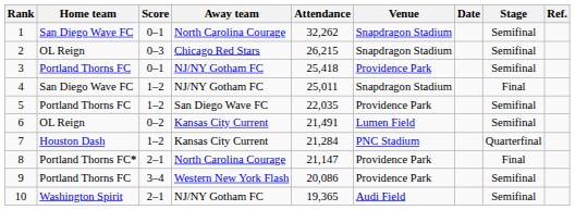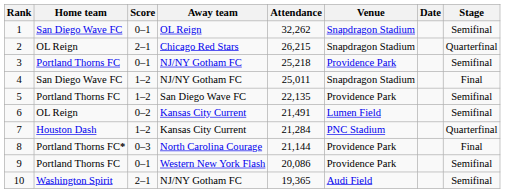 <table class="wikitable sortable">
 <tr>
 <th scope=col>Rank</th>
 <th scope=col>Home team</th>
 <th scope=col>Score</th>
 <th scope=col>Away team</th>
 <th scope=col>Attendance</th>
 <th scope=col>Venue</th>
 <th scope=col>Date</th>
 <th scope=col>Stage</th>
-<th scope=col class=unsortable>Ref.</th>
 </tr>
 <tr>
 <td align=center>1</td>
 <td><a href='#'>San Diego Wave FC</a></td>
 <td align=center>0–1</td>
-<td><a href='#'>North Carolina Courage</a></td>
+<td><a href='#'>OL Reign</a></td>
 <td align=center>32,262</td>
 <td><a href='#'>Snapdragon Stadium</a></td>
 <td></td>
 <td align=center>Semifinal</td>
-<td></td>
 </tr>
 <tr>
 <td align=center>2</td>
 <td>OL Reign</td>
-<td align=center>0–3</td>
+<td align=center>2–1 </td>
 <td><a href='#'>Chicago Red Stars</a></td>
 <td align=center>26,215</td>
 <td>Snapdragon Stadium</td>
 <td></td>
-<td align=center>Semifinal</td>
-<td></td>
+<td align=center>Quarterfinal</td>
 </tr>
 <tr>
 <td align=center>3</td>
 <td><a href='#'>Portland Thorns FC</a></td>
 <td align=center>0–1 </td>
 <td><a href='#'>NJ/NY Gotham FC</a></td>
-<td align=center>25,418</td>
+<td align=center>25,218</td>
 <td><a href='#'>Providence Park</a></td>
 <td></td>
 <td align=center>Semifinal</td>
-<td></td>
 </tr>
 <tr>
 <td align=center>4</td>
 <td>San Diego Wave FC</td>
 <td align=center>1–2</td>
 <td>NJ/NY Gotham FC</td>
 <td align=center>25,011</td>
 <td>Snapdragon Stadium</td>
 <td></td>
 <td align=center>Final</td>
-<td></td>
 </tr>
 <tr>
 <td align=center>5</td>
 <td>Portland Thorns FC</td>
 <td align=center>1–2</td>
 <td>San Diego Wave FC</td>
-<td align="center">22,035</td>
+<td align="center">22,135</td>
 <td>Providence Park</td>
 <td></td>
 <td align=center>Semifinal</td>
-<td></td>
 </tr>
 <tr>
 <td align=center>6</td>
 <td>OL Reign</td>
 <td align=center>0–2</td>
 <td><a href='#'>Kansas City Current</a></td>
 <td align="center">21,491</td>
 <td><a href='#'>Lumen Field</a></td>
 <td></td>
 <td align=center>Semifinal</td>
-<td></td>
 </tr>
 <tr>
 <td align=center>7</td>
 <td><a href='#'>Houston Dash</a></td>
 <td align=center>1–2</td>
 <td>Kansas City Current</td>
 <td align=center>21,284</td>
 <td><a href='#'>PNC Stadium</a></td>
 <td></td>
 <td align=center>Quarterfinal</td>
-<td></td>
 </tr>
 <tr>
 <td align=center>8</td>
 <td>Portland Thorns FC<strong>*</strong></td>
-<td align=center>2–1 </td>
+<td align=center>0–3</td>
 <td><a href='#'>North Carolina Courage</a></td>
-<td align="center">21,147</td>
+<td align="center">21,144</td>
 <td>Providence Park</td>
 <td></td>
 <td align=center>Final</td>
-<td></td>
 </tr>
 <tr>
 <td align=center>9</td>
 <td>Portland Thorns FC</td>
-<td align=center>3–4</td>
+<td align=center>0–1 </td>
 <td><a href='#'>Western New York Flash</a></td>
 <td align=center>20,086</td>
 <td>Providence Park</td>
 <td></td>
 <td align=center>Semifinal</td>
-<td></td>
 </tr>
 <tr>
 <td align=center>10</td>
 <td><a href='#'>Washington Spirit</a></td>
 <td align=center>2–1</td>
 <td>NJ/NY Gotham FC</td>
 <td align=center>19,365</td>
 <td><a href='#'>Audi Field</a></td>
 <td></td>
 <td align=center>Semifinal</td>
-<td></td>
 </tr>
 </table>
